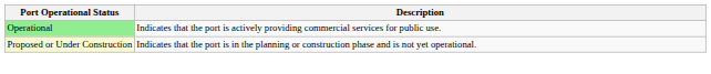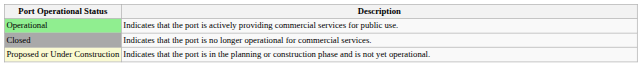 <table class="sortable wikitable" style="font-size: 85%">
 <tr>
 <th>Port Operational Status</th>
 <th style="width:800px;">Description</th>
 </tr>
 <tr>
 <td style="background:lightgreen;">Operational</td>
 <td>Indicates that the port is actively providing commercial services for public use.</td>
 </tr>
 <tr>
+<td style="background:DarkGray; color:black;">Closed</td>
+<td>Indicates that the port is no longer operational for commercial services.</td>
+</tr>
+<tr>
 <td style="background:LightGoldenRodYellow; color:black;">Proposed or Under Construction</td>
 <td>Indicates that the port is in the planning or construction phase and is not yet operational.</td>
 </tr>
 </table>
